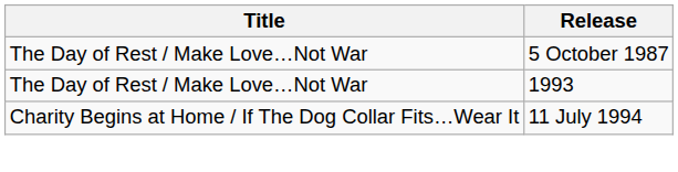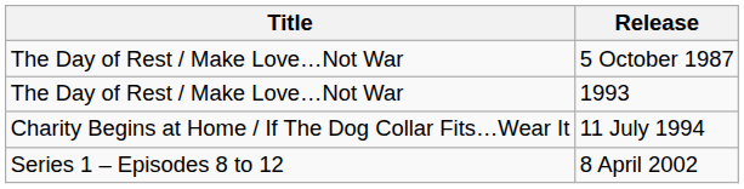 <table class="wikitable">
 <tr>
 <th>Title</th>
 <th>Release</th>
 </tr>
 <tr>
 <td>The Day of Rest / Make Love…Not War</td>
 <td>5 October 1987</td>
 </tr>
 <tr>
 <td>The Day of Rest / Make Love…Not War </td>
 <td>1993</td>
 </tr>
 <tr>
 <td>Charity Begins at Home / If The Dog Collar Fits…Wear It</td>
 <td>11 July 1994</td>
 </tr>
+<tr>
+<td>Series 1 – Episodes 8 to 12</td>
+<td>8 April 2002</td>
+</tr>
 </table>
